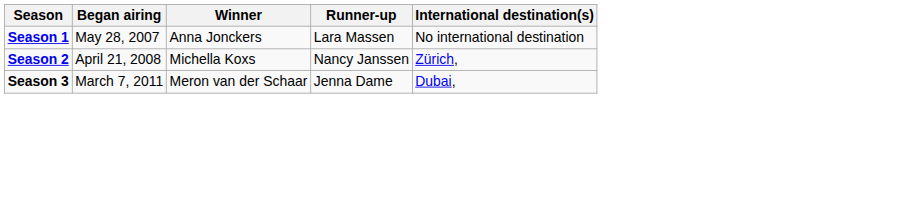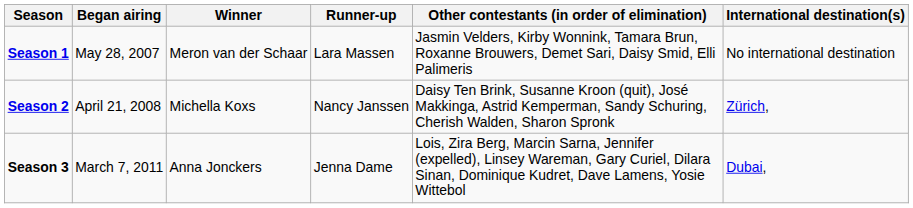 <table class="wikitable">
 <tr>
 <th>Season</th>
 <th>Began airing</th>
 <th>Winner</th>
 <th>Runner-up</th>
+<th>Other contestants (in order of elimination)</th>
 <th>International destination(s)</th>
 </tr>
 <tr>
 <td><strong><a href='#'>Season 1</a></strong></td>
 <td>May 28, 2007</td>
-<td>Anna Jonckers</td>
+<td>Meron van der Schaar</td>
 <td>Lara Massen</td>
+<td width="350px">Jasmin Velders, Kirby Wonnink, Tamara Brun, Roxanne Brouwers, Demet Sari, Daisy Smid, Elli Palimeris</td>
 <td>No international destination</td>
 </tr>
 <tr>
 <td><strong><a href='#'>Season 2</a></strong></td>
 <td>April 21, 2008</td>
 <td>Michella Koxs</td>
 <td>Nancy Janssen</td>
+<td width="350px">Daisy Ten Brink, Susanne Kroon (quit), José Makkinga, Astrid Kemperman, Sandy Schuring, Cherish Walden, Sharon Spronk</td>
 <td><a href='#'>Zürich</a>,<br> </td>
 </tr>
 <tr>
 <td><strong>Season 3</strong></td>
 <td>March 7, 2011</td>
-<td>Meron van der Schaar</td>
+<td>Anna Jonckers</td>
 <td>Jenna Dame</td>
+<td width="350px">Lois, Zira Berg, Marcin Sarna, Jennifer (expelled), Linsey Wareman, Gary Curiel, Dilara Sinan, Dominique Kudret, Dave Lamens, Yosie Wittebol</td>
 <td><a href='#'>Dubai</a>,<br> </td>
 </tr>
 </table>
